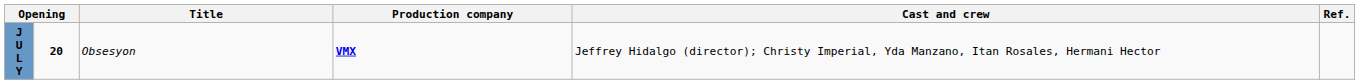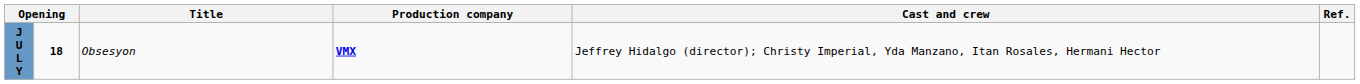 <table class="wikitable sortable">
 <tr style="background:#ffffba; text-align:center;">
 <th colspan="2" style="width:05%">Opening</th>
 <th style="width:17%">Title</th>
 <th style="width:16%">Production company</th>
 <th style="width:50%">Cast and crew</th>
 <th style="width:02%">Ref.</th>
 </tr>
 <tr>
 <td rowspan="1" style="text-align:center; background:#6698c6"><strong>J<br>U<br>L<br>Y</strong></td>
-<td style="text-align:center; background:"><strong>20</strong></td>
+<td style="text-align:center; background:"><strong>18</strong></td>
 <td><em>Obsesyon</em></td>
 <td><strong><a href='#'>VMX</a></strong></td>
 <td>Jeffrey Hidalgo (director); Christy Imperial, Yda Manzano, Itan Rosales, Hermani Hector</td>
 <td></td>
 </tr>
 </table>
